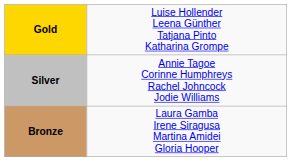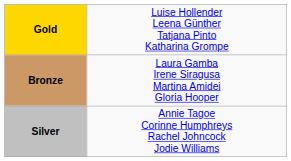 <table class="wikitable" style="text-align:center; " width="35%">
 <tr>
 <td bgcolor="gold"><strong>Gold</strong></td>
 <td><a href='#'>Luise Hollender</a><br><a href='#'>Leena Günther</a><br><a href='#'>Tatjana Pinto</a><br><a href='#'>Katharina Grompe</a><br>  <small><em></em></small></td>
 </tr>
 <tr>
+<td bgcolor="CC9966"><strong>Bronze</strong></td>
+<td><a href='#'>Laura Gamba</a><br><a href='#'>Irene Siragusa</a><br><a href='#'>Martina Amidei</a><br><a href='#'>Gloria Hooper</a><br>  <small><em></em></small></td>
+</tr>
+<tr>
 <td bgcolor="silver"><strong>Silver</strong></td>
 <td><a href='#'>Annie Tagoe</a><br><a href='#'>Corinne Humphreys</a><br><a href='#'>Rachel Johncock</a><br><a href='#'>Jodie Williams</a><br>  <small><em></em></small></td>
 </tr>
-<tr>
-<td bgcolor="CC9966"><strong>Bronze</strong></td>
-<td><a href='#'>Laura Gamba</a><br><a href='#'>Irene Siragusa</a><br><a href='#'>Martina Amidei</a><br><a href='#'>Gloria Hooper</a><br>  <small><em></em></small></td>
-</tr>
 </table>
